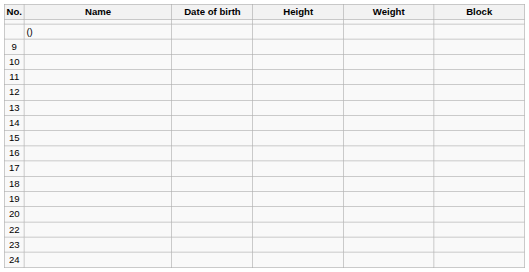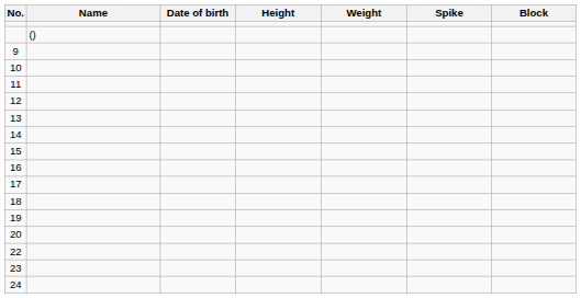 <table class="wikitable sortable" style="font-size:100%; text-align:center;">
 <tr>
 <th>No.</th>
 <th style="width:15em">Name</th>
 <th style="width:8em">Date of birth</th>
 <th style="width:9em">Height</th>
 <th style="width:9em">Weight</th>
+<th style="width:9em">Spike</th>
 <th style="width:9em">Block</th>
 </tr>
 <tr>
 <td></td>
 <td align=left> </td>
 <td align=right></td>
+<td></td>
 <td></td>
 <td></td>
 <td></td>
 </tr>
 <tr>
 <td></td>
 <td align=left>  ()</td>
 <td align=right></td>
 <td></td>
 <td></td>
 <td></td>
+<td></td>
 </tr>
 <tr>
 <td>9</td>
 <td align=left> </td>
 <td align=right></td>
+<td></td>
 <td></td>
 <td></td>
 <td></td>
 </tr>
 <tr>
 <td>10</td>
 <td align=left> </td>
 <td align=right></td>
 <td></td>
 <td></td>
 <td></td>
+<td></td>
 </tr>
 <tr>
 <td>11</td>
 <td align=left> </td>
 <td align=right></td>
+<td></td>
 <td></td>
 <td></td>
 <td></td>
 </tr>
 <tr>
 <td>12</td>
 <td align=left> </td>
 <td align=right></td>
 <td></td>
 <td></td>
 <td></td>
+<td></td>
 </tr>
 <tr>
 <td>13</td>
 <td align=left> </td>
 <td align=right></td>
+<td></td>
 <td></td>
 <td></td>
 <td></td>
 </tr>
 <tr>
 <td>14</td>
 <td align=left> </td>
 <td align=right></td>
 <td></td>
 <td></td>
 <td></td>
+<td></td>
 </tr>
 <tr>
 <td>15</td>
 <td align=left> </td>
 <td align=right></td>
+<td></td>
 <td></td>
 <td></td>
 <td></td>
 </tr>
 <tr>
 <td>16</td>
 <td align=left> </td>
 <td align=right></td>
 <td></td>
 <td></td>
 <td></td>
+<td></td>
 </tr>
 <tr>
 <td>17</td>
 <td align=left> </td>
 <td align=right></td>
+<td></td>
 <td></td>
 <td></td>
 <td></td>
 </tr>
 <tr>
 <td>18</td>
 <td align=left> </td>
 <td align=right></td>
 <td></td>
 <td></td>
 <td></td>
+<td></td>
 </tr>
 <tr>
 <td>19</td>
 <td align=left> </td>
 <td align=right></td>
+<td></td>
 <td></td>
 <td></td>
 <td></td>
 </tr>
 <tr>
 <td>20</td>
 <td align=left> </td>
 <td align=right></td>
 <td></td>
 <td></td>
 <td></td>
+<td></td>
 </tr>
 <tr>
 <td>22</td>
 <td align=left> </td>
 <td align=right></td>
+<td></td>
 <td></td>
 <td></td>
 <td></td>
 </tr>
 <tr>
 <td>23</td>
 <td align=left> </td>
 <td align=right></td>
 <td></td>
 <td></td>
 <td></td>
+<td></td>
 </tr>
 <tr>
 <td>24</td>
 <td align=left> </td>
 <td align=right></td>
 <td></td>
 <td></td>
 <td></td>
+<td></td>
 </tr>
 </table>
